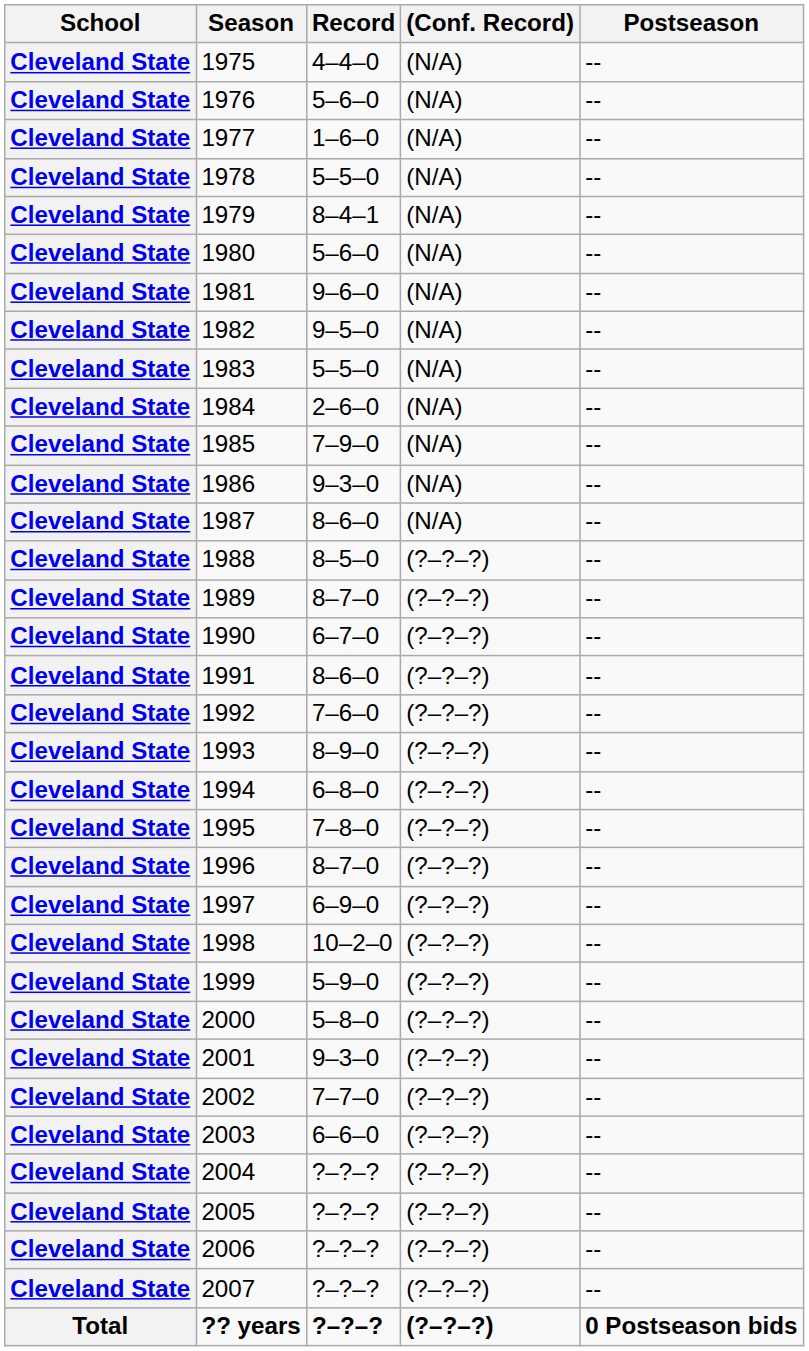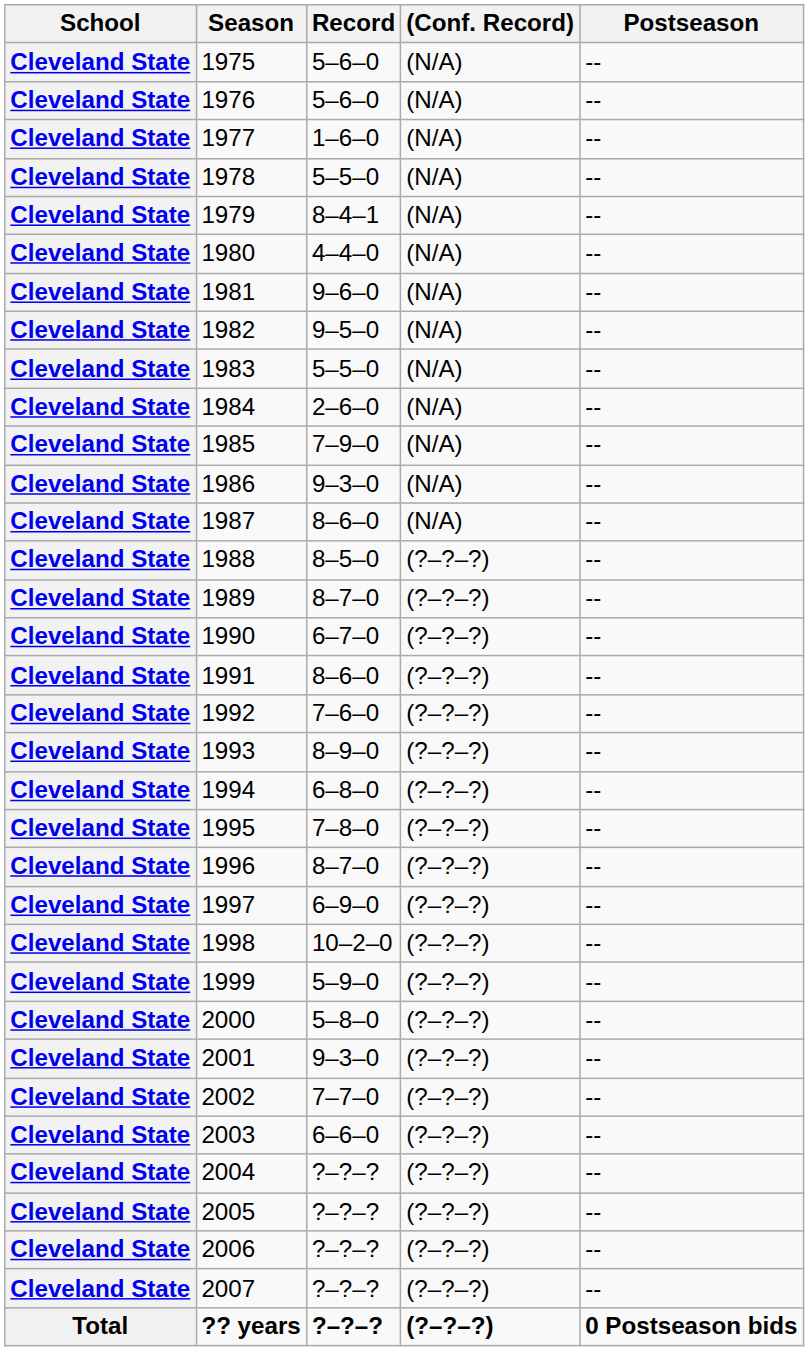 <table class="wikitable">
 <tr>
 <th>School</th>
 <th>Season</th>
 <th>Record</th>
 <th>(Conf. Record)</th>
 <th>Postseason</th>
 </tr>
 <tr>
 <th><a href='#'>Cleveland State</a></th>
 <td>1975</td>
-<td>4–4–0</td>
+<td>5–6–0</td>
 <td>(N/A)</td>
 <td>--</td>
 </tr>
 <tr>
 <th><a href='#'>Cleveland State</a></th>
 <td>1976</td>
 <td>5–6–0</td>
 <td>(N/A)</td>
 <td>--</td>
 </tr>
 <tr>
 <th><a href='#'>Cleveland State</a></th>
 <td>1977</td>
 <td>1–6–0</td>
 <td>(N/A)</td>
 <td>--</td>
 </tr>
 <tr>
 <th><a href='#'>Cleveland State</a></th>
 <td>1978</td>
 <td>5–5–0</td>
 <td>(N/A)</td>
 <td>--</td>
 </tr>
 <tr>
 <th><a href='#'>Cleveland State</a></th>
 <td>1979</td>
 <td>8–4–1</td>
 <td>(N/A)</td>
 <td>--</td>
 </tr>
 <tr>
 <th><a href='#'>Cleveland State</a></th>
 <td>1980</td>
-<td>5–6–0</td>
+<td>4–4–0</td>
 <td>(N/A)</td>
 <td>--</td>
 </tr>
 <tr>
 <th><a href='#'>Cleveland State</a></th>
 <td>1981</td>
 <td>9–6–0</td>
 <td>(N/A)</td>
 <td>--</td>
 </tr>
 <tr>
 <th><a href='#'>Cleveland State</a></th>
 <td>1982</td>
 <td>9–5–0</td>
 <td>(N/A)</td>
 <td>--</td>
 </tr>
 <tr>
 <th><a href='#'>Cleveland State</a></th>
 <td>1983</td>
 <td>5–5–0</td>
 <td>(N/A)</td>
 <td>--</td>
 </tr>
 <tr>
 <th><a href='#'>Cleveland State</a></th>
 <td>1984</td>
 <td>2–6–0</td>
 <td>(N/A)</td>
 <td>--</td>
 </tr>
 <tr>
 <th><a href='#'>Cleveland State</a></th>
 <td>1985</td>
 <td>7–9–0</td>
 <td>(N/A)</td>
 <td>--</td>
 </tr>
 <tr>
 <th><a href='#'>Cleveland State</a></th>
 <td>1986</td>
 <td>9–3–0</td>
 <td>(N/A)</td>
 <td>--</td>
 </tr>
 <tr>
 <th><a href='#'>Cleveland State</a></th>
 <td>1987</td>
 <td>8–6–0</td>
 <td>(N/A)</td>
 <td>--</td>
 </tr>
 <tr>
 <th><a href='#'>Cleveland State</a></th>
 <td>1988</td>
 <td>8–5–0</td>
 <td>(?–?–?)</td>
 <td>--</td>
 </tr>
 <tr>
 <th><a href='#'>Cleveland State</a></th>
 <td>1989</td>
 <td>8–7–0</td>
 <td>(?–?–?)</td>
 <td>--</td>
 </tr>
 <tr>
 <th><a href='#'>Cleveland State</a></th>
 <td>1990</td>
 <td>6–7–0</td>
 <td>(?–?–?)</td>
 <td>--</td>
 </tr>
 <tr>
 <th><a href='#'>Cleveland State</a></th>
 <td>1991</td>
 <td>8–6–0</td>
 <td>(?–?–?)</td>
 <td>--</td>
 </tr>
 <tr>
 <th><a href='#'>Cleveland State</a></th>
 <td>1992</td>
 <td>7–6–0</td>
 <td>(?–?–?)</td>
 <td>--</td>
 </tr>
 <tr>
 <th><a href='#'>Cleveland State</a></th>
 <td>1993</td>
 <td>8–9–0</td>
 <td>(?–?–?)</td>
 <td>--</td>
 </tr>
 <tr>
 <th><a href='#'>Cleveland State</a></th>
 <td>1994</td>
 <td>6–8–0</td>
 <td>(?–?–?)</td>
 <td>--</td>
 </tr>
 <tr>
 <th><a href='#'>Cleveland State</a></th>
 <td>1995</td>
 <td>7–8–0</td>
 <td>(?–?–?)</td>
 <td>--</td>
 </tr>
 <tr>
 <th><a href='#'>Cleveland State</a></th>
 <td>1996</td>
 <td>8–7–0</td>
 <td>(?–?–?)</td>
 <td>--</td>
 </tr>
 <tr>
 <th><a href='#'>Cleveland State</a></th>
 <td>1997</td>
 <td>6–9–0</td>
 <td>(?–?–?)</td>
 <td>--</td>
 </tr>
 <tr>
 <th><a href='#'>Cleveland State</a></th>
 <td>1998</td>
 <td>10–2–0</td>
 <td>(?–?–?)</td>
 <td>--</td>
 </tr>
 <tr>
 <th><a href='#'>Cleveland State</a></th>
 <td>1999</td>
 <td>5–9–0</td>
 <td>(?–?–?)</td>
 <td>--</td>
 </tr>
 <tr>
 <th><a href='#'>Cleveland State</a></th>
 <td>2000</td>
 <td>5–8–0</td>
 <td>(?–?–?)</td>
 <td>--</td>
 </tr>
 <tr>
 <th><a href='#'>Cleveland State</a></th>
 <td>2001</td>
 <td>9–3–0</td>
 <td>(?–?–?)</td>
 <td>--</td>
 </tr>
 <tr>
 <th><a href='#'>Cleveland State</a></th>
 <td>2002</td>
 <td>7–7–0</td>
 <td>(?–?–?)</td>
 <td>--</td>
 </tr>
 <tr>
 <th><a href='#'>Cleveland State</a></th>
 <td>2003</td>
 <td>6–6–0</td>
 <td>(?–?–?)</td>
 <td>--</td>
 </tr>
 <tr>
 <th><a href='#'>Cleveland State</a></th>
 <td>2004</td>
 <td>?–?–?</td>
 <td>(?–?–?)</td>
 <td>--</td>
 </tr>
 <tr>
 <th><a href='#'>Cleveland State</a></th>
 <td>2005</td>
 <td>?–?–?</td>
 <td>(?–?–?)</td>
 <td>--</td>
 </tr>
 <tr>
 <th><a href='#'>Cleveland State</a></th>
 <td>2006</td>
 <td>?–?–?</td>
 <td>(?–?–?)</td>
 <td>--</td>
 </tr>
 <tr>
 <th><a href='#'>Cleveland State</a></th>
 <td>2007</td>
 <td>?–?–?</td>
 <td>(?–?–?)</td>
 <td>--</td>
 </tr>
 <tr>
 <th><strong>Total</strong></th>
 <td><strong>?? years</strong></td>
 <td><strong>?–?–?</strong></td>
 <td><strong>(?–?–?)</strong></td>
 <td><strong>0 Postseason bids</strong></td>
 </tr>
 </table>
